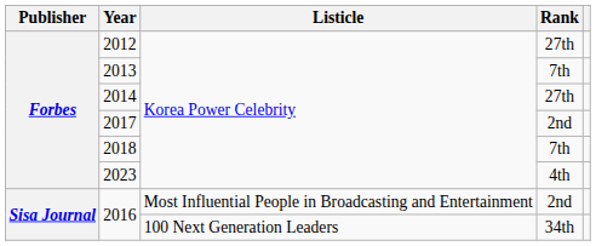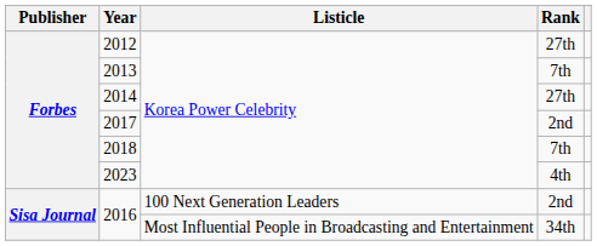 <table class="wikitable plainrowheaders sortable">
 <tr>
 <th scope="col">Publisher</th>
 <th scope="col">Year</th>
 <th scope="col">Listicle</th>
 <th scope="col">Rank</th>
 <th scope="col" class="unsortable"></th>
 </tr>
 <tr>
 <th scope="row" rowspan="6"><em><a href='#'>Forbes</a></em></th>
 <td>2012</td>
 <td rowspan="6"><a href='#'>Korea Power Celebrity</a></td>
 <td style="text-align:center">27th</td>
 <td style="text-align:center"></td>
 </tr>
 <tr>
 <td>2013</td>
 <td style="text-align:center">7th</td>
 <td style="text-align:center"></td>
 </tr>
 <tr>
 <td>2014</td>
 <td style="text-align:center">27th</td>
 <td style="text-align:center"></td>
 </tr>
 <tr>
 <td>2017</td>
 <td style="text-align:center">2nd</td>
 <td style="text-align:center"></td>
 </tr>
 <tr>
 <td>2018</td>
 <td style="text-align:center">7th</td>
 <td style="text-align:center"></td>
 </tr>
 <tr>
 <td>2023</td>
 <td style="text-align:center">4th</td>
 <td style="text-align:center"></td>
 </tr>
 <tr>
 <th scope="row" rowspan="2"><em><a href='#'>Sisa Journal</a></em></th>
 <td rowspan="2">2016</td>
-<td>Most Influential People in Broadcasting and Entertainment</td>
+<td>100 Next Generation Leaders</td>
 <td style="text-align:center">2nd</td>
 <td style="text-align:center"></td>
 </tr>
 <tr>
-<td>100 Next Generation Leaders</td>
+<td>Most Influential People in Broadcasting and Entertainment</td>
 <td style="text-align:center">34th</td>
 <td style="text-align:center"></td>
 </tr>
 </table>
